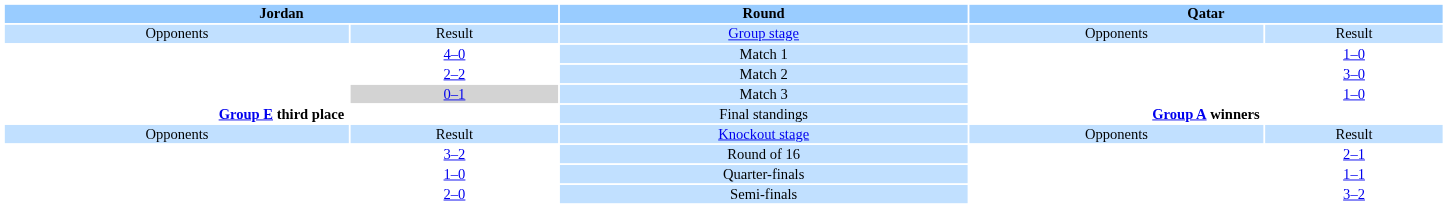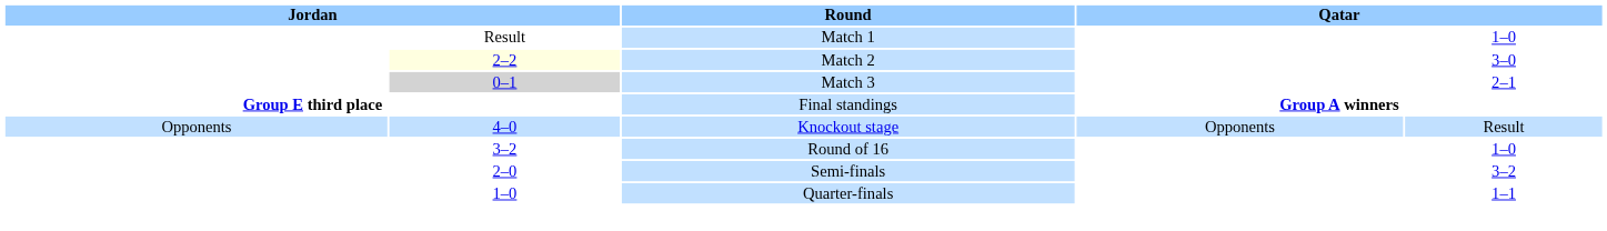 <table style="width:100%; text-align:center;">
 <tr style="vertical-align:top; background:#99CCFF;">
 <th colspan="2">Jordan</th>
 <th>Round</th>
 <th colspan="2">Qatar</th>
 </tr>
-<tr style="vertical-align:top; background:#C1E0FF;">
-<td>Opponents</td>
-<td>Result</td>
-<td><a href='#'>Group stage</a></td>
-<td>Opponents</td>
-<td>Result</td>
-</tr>
 <tr>
 <td style="text-align:left;"></td>
-<td><a href='#'>4–0</a></td>
+<td>Result</td>
 <td style="background:#C1E0FF;">Match 1</td>
 <td style="text-align:left;"></td>
 <td><a href='#'>1–0</a></td>
 </tr>
 <tr>
 <td style="text-align:left;"></td>
-<td><a href='#'>2–2</a></td>
+<td style="background: lightyellow;"><a href='#'>2–2</a></td>
 <td style="background:#C1E0FF;">Match 2</td>
 <td style="text-align:left;"></td>
 <td><a href='#'>3–0</a></td>
 </tr>
 <tr>
 <td style="text-align:left;"></td>
 <td style="background: lightgrey;"><a href='#'>0–1</a></td>
 <td style="background:#C1E0FF;">Match 3</td>
 <td style="text-align:left;"></td>
-<td><a href='#'>1–0</a></td>
+<td><a href='#'>2–1</a></td>
 </tr>
 <tr>
 <td colspan="2" style="text-align:center;"><a href='#'><strong>Group E</strong></a> <strong>third place</strong></td>
 <td style="background:#C1E0FF;">Final standings</td>
 <td colspan="2" style="text-align:center;"><a href='#'><strong>Group A</strong></a> <strong>winners</strong></td>
 </tr>
 <tr style="vertical-align:top; background:#C1E0FF;">
 <td>Opponents</td>
-<td>Result</td>
+<td><a href='#'>4–0</a></td>
 <td><a href='#'>Knockout stage</a></td>
 <td>Opponents</td>
 <td>Result</td>
 </tr>
 <tr>
 <td style="text-align:left;"></td>
 <td><a href='#'>3–2</a></td>
 <td style="background:#C1E0FF;">Round of 16</td>
 <td style="text-align:left;"></td>
-<td><a href='#'>2–1</a></td>
+<td><a href='#'>1–0</a></td>
+</tr>
+<tr>
+<td style="text-align:left;"></td>
+<td><a href='#'>2–0</a></td>
+<td style="background:#C1E0FF;">Semi-finals</td>
+<td style="text-align:left;"></td>
+<td><a href='#'>3–2</a></td>
 </tr>
 <tr>
 <td style="text-align:left;"></td>
 <td><a href='#'>1–0</a></td>
 <td style="background:#C1E0FF;">Quarter-finals</td>
 <td style="text-align:left;"></td>
 <td><a href='#'>1–1</a>  </td>
 </tr>
-<tr>
-<td style="text-align:left;"></td>
-<td><a href='#'>2–0</a></td>
-<td style="background:#C1E0FF;">Semi-finals</td>
-<td style="text-align:left;"></td>
-<td><a href='#'>3–2</a></td>
-</tr>
 </table>
